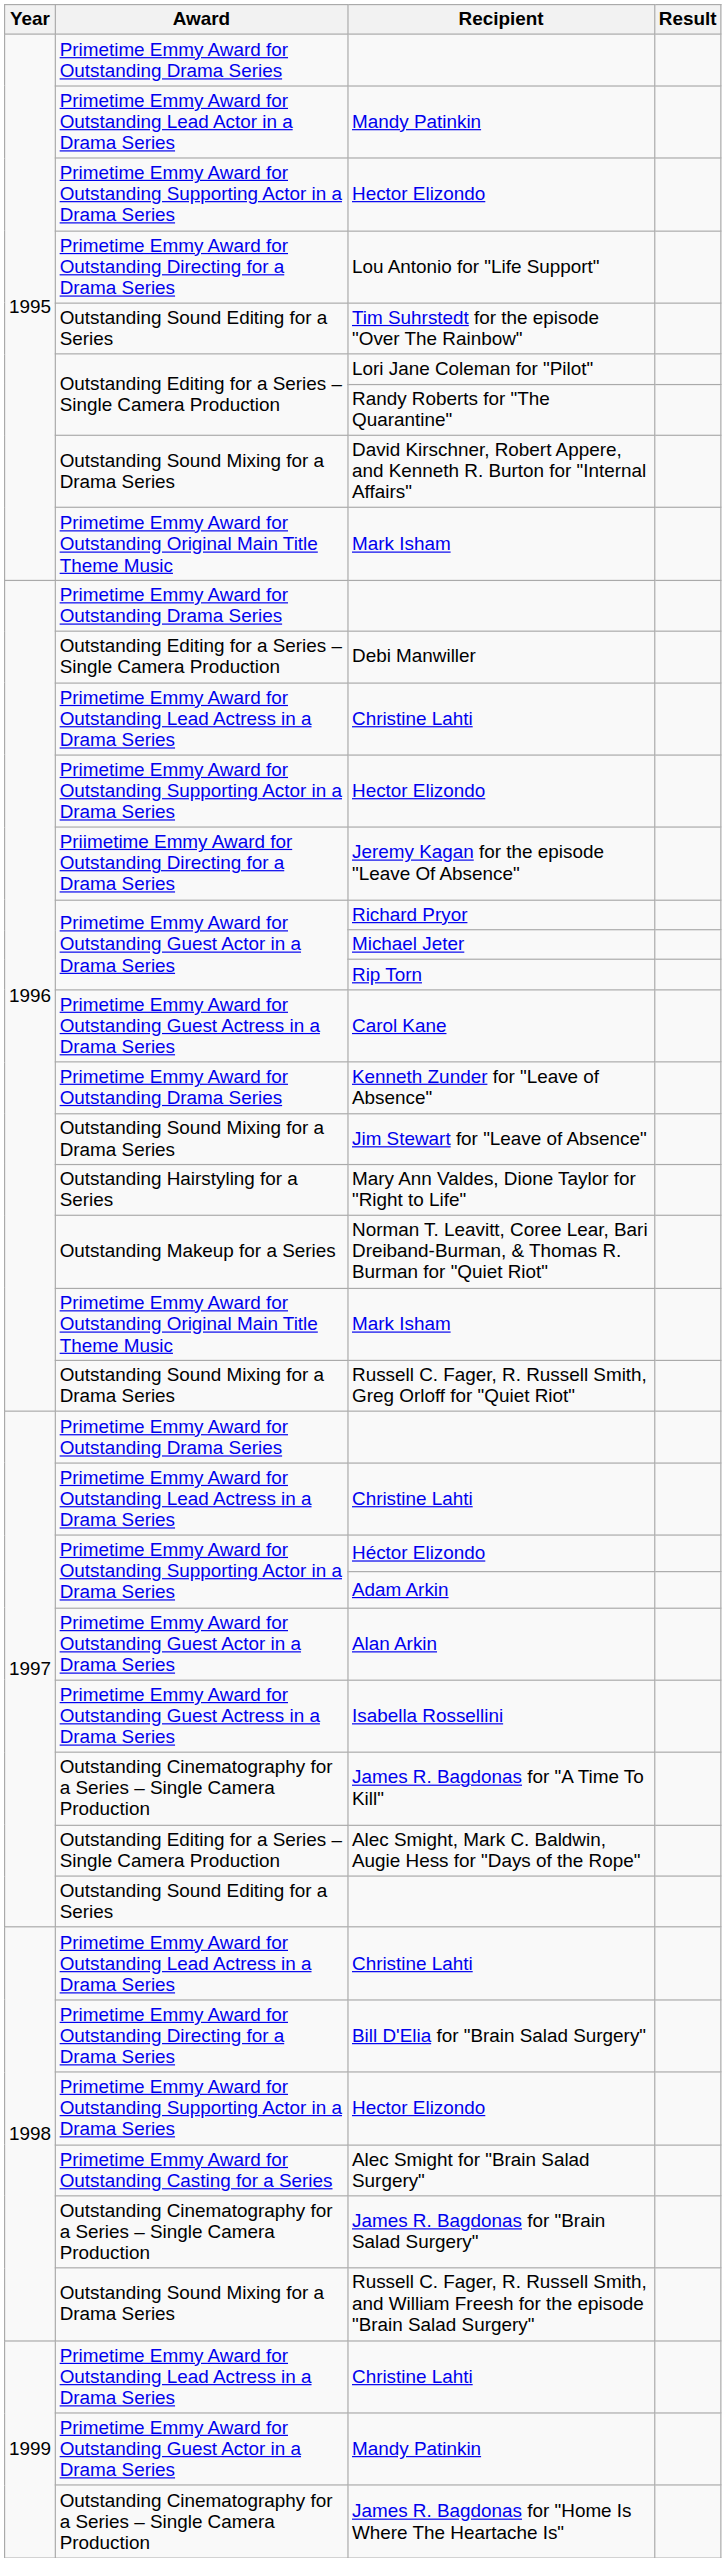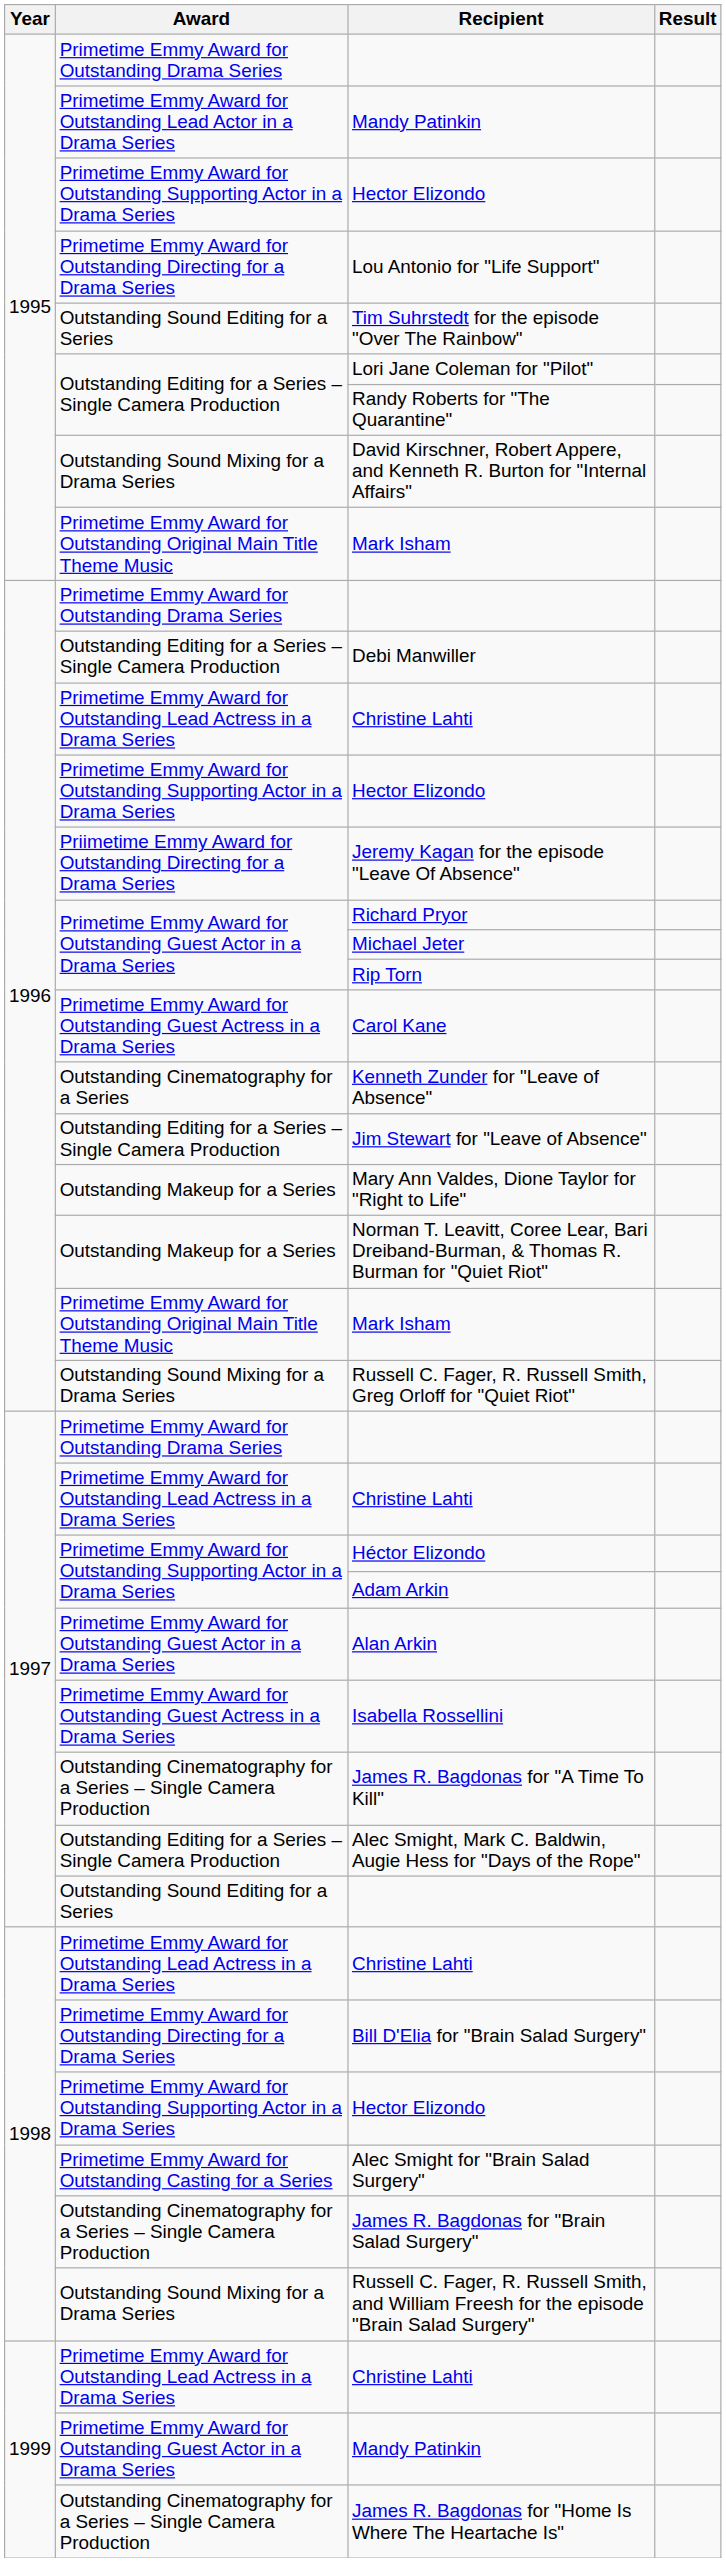 <table class="wikitable">
 <tr>
 <th>Year</th>
 <th>Award</th>
 <th>Recipient</th>
 <th>Result</th>
 </tr>
 <tr>
 <td rowspan=9>1995</td>
 <td><a href='#'>Primetime Emmy Award for Outstanding Drama Series</a></td>
 <td></td>
 <td></td>
 </tr>
 <tr>
 <td><a href='#'>Primetime Emmy Award for Outstanding Lead Actor in a Drama Series</a></td>
 <td><a href='#'>Mandy Patinkin</a></td>
 <td></td>
 </tr>
 <tr>
 <td><a href='#'>Primetime Emmy Award for Outstanding Supporting Actor in a Drama Series</a></td>
 <td><a href='#'>Hector Elizondo</a></td>
 <td></td>
 </tr>
 <tr>
 <td><a href='#'>Primetime Emmy Award for Outstanding Directing for a Drama Series</a></td>
 <td>Lou Antonio for "Life Support"</td>
 <td></td>
 </tr>
 <tr>
 <td>Outstanding Sound Editing for a Series</td>
 <td><a href='#'>Tim Suhrstedt</a> for the episode "Over The Rainbow"</td>
 <td></td>
 </tr>
 <tr>
 <td rowspan=2>Outstanding Editing for a Series – Single Camera Production</td>
 <td>Lori Jane Coleman for "Pilot"</td>
 <td></td>
 </tr>
 <tr>
 <td>Randy Roberts for "The Quarantine"</td>
 <td></td>
 </tr>
 <tr>
 <td>Outstanding Sound Mixing for a Drama Series</td>
 <td>David Kirschner, Robert Appere,  and Kenneth R. Burton  for "Internal Affairs"</td>
 <td></td>
 </tr>
 <tr>
 <td><a href='#'>Primetime Emmy Award for Outstanding Original Main Title Theme Music</a></td>
 <td><a href='#'>Mark Isham</a></td>
 <td></td>
 </tr>
 <tr>
 <td rowspan=15>1996</td>
 <td><a href='#'>Primetime Emmy Award for Outstanding Drama Series</a></td>
 <td></td>
 <td></td>
 </tr>
 <tr>
 <td>Outstanding Editing for a Series – Single Camera Production</td>
 <td>Debi Manwiller</td>
 <td></td>
 </tr>
 <tr>
 <td><a href='#'>Primetime Emmy Award for Outstanding Lead Actress in a Drama Series</a></td>
 <td><a href='#'>Christine Lahti</a></td>
 <td></td>
 </tr>
 <tr>
 <td><a href='#'>Primetime Emmy Award for Outstanding Supporting Actor in a Drama Series</a></td>
 <td><a href='#'>Hector Elizondo</a></td>
 <td></td>
 </tr>
 <tr>
 <td><a href='#'>Priimetime Emmy Award for Outstanding Directing for a Drama Series</a></td>
 <td><a href='#'>Jeremy Kagan</a> for the episode "Leave Of Absence"</td>
 <td></td>
 </tr>
 <tr>
 <td rowspan=3><a href='#'>Primetime Emmy Award for Outstanding Guest Actor in a Drama Series</a></td>
 <td><a href='#'>Richard Pryor</a></td>
 <td></td>
 </tr>
 <tr>
 <td><a href='#'>Michael Jeter</a></td>
 <td></td>
 </tr>
 <tr>
 <td><a href='#'>Rip Torn</a></td>
 <td></td>
 </tr>
 <tr>
 <td><a href='#'>Primetime Emmy Award for Outstanding Guest Actress in a Drama Series</a></td>
 <td><a href='#'>Carol Kane</a></td>
 <td></td>
 </tr>
 <tr>
-<td><a href='#'>Primetime Emmy Award for Outstanding Drama Series</a></td>
+<td>Outstanding Cinematography for a Series</td>
 <td><a href='#'>Kenneth Zunder</a> for "Leave of Absence"</td>
 <td></td>
 </tr>
 <tr>
-<td>Outstanding Sound Mixing for a Drama Series</td>
+<td>Outstanding Editing for a Series – Single Camera Production</td>
 <td><a href='#'>Jim Stewart</a> for "Leave of Absence"</td>
 <td></td>
 </tr>
 <tr>
-<td>Outstanding Hairstyling for a Series</td>
+<td>Outstanding Makeup for a Series</td>
 <td>Mary Ann Valdes, Dione Taylor for "Right to Life"</td>
 <td></td>
 </tr>
 <tr>
 <td>Outstanding Makeup for a Series</td>
 <td>Norman T. Leavitt, Coree Lear, Bari Dreiband-Burman, & Thomas R. Burman for "Quiet Riot"</td>
 <td></td>
 </tr>
 <tr>
 <td><a href='#'>Primetime Emmy Award for Outstanding Original Main Title Theme Music</a></td>
 <td><a href='#'>Mark Isham</a></td>
 <td></td>
 </tr>
 <tr>
 <td>Outstanding Sound Mixing for a Drama Series</td>
 <td>Russell C. Fager, R. Russell Smith, Greg Orloff for "Quiet Riot"</td>
 <td></td>
 </tr>
 <tr>
 <td rowspan=9>1997</td>
 <td><a href='#'>Primetime Emmy Award for Outstanding Drama Series</a></td>
 <td></td>
 <td></td>
 </tr>
 <tr>
 <td><a href='#'>Primetime Emmy Award for Outstanding Lead Actress in a Drama Series</a></td>
 <td><a href='#'>Christine Lahti</a></td>
 <td></td>
 </tr>
 <tr>
 <td rowspan=2><a href='#'>Primetime Emmy Award for Outstanding Supporting Actor in a Drama Series</a></td>
 <td><a href='#'>Héctor Elizondo</a></td>
 <td></td>
 </tr>
 <tr>
 <td><a href='#'>Adam Arkin</a></td>
 <td></td>
 </tr>
 <tr>
 <td><a href='#'>Primetime Emmy Award for Outstanding Guest Actor in a Drama Series</a></td>
 <td><a href='#'>Alan Arkin</a></td>
 <td></td>
 </tr>
 <tr>
 <td><a href='#'>Primetime Emmy Award for Outstanding Guest Actress in a Drama Series</a></td>
 <td><a href='#'>Isabella Rossellini</a></td>
 <td></td>
 </tr>
 <tr>
 <td>Outstanding Cinematography for a Series – Single Camera Production</td>
 <td><a href='#'>James R. Bagdonas</a> for "A Time To Kill"</td>
 <td></td>
 </tr>
 <tr>
 <td>Outstanding Editing for a Series – Single Camera Production</td>
 <td>Alec Smight, Mark C. Baldwin, Augie Hess for "Days of the Rope"</td>
 <td></td>
 </tr>
 <tr>
 <td>Outstanding Sound Editing for a Series</td>
 <td></td>
 <td></td>
 </tr>
 <tr>
 <td rowspan=6>1998</td>
 <td><a href='#'>Primetime Emmy Award for Outstanding Lead Actress in a Drama Series</a></td>
 <td><a href='#'>Christine Lahti</a></td>
 <td></td>
 </tr>
 <tr>
 <td><a href='#'>Primetime Emmy Award for Outstanding Directing for a Drama Series</a></td>
 <td><a href='#'>Bill D'Elia</a> for "Brain Salad Surgery"</td>
 <td></td>
 </tr>
 <tr>
 <td><a href='#'>Primetime Emmy Award for Outstanding Supporting Actor in a Drama Series</a></td>
 <td><a href='#'>Hector Elizondo</a></td>
 <td></td>
 </tr>
 <tr>
 <td><a href='#'>Primetime Emmy Award for Outstanding Casting for a Series</a></td>
 <td>Alec Smight for "Brain Salad Surgery"</td>
 <td></td>
 </tr>
 <tr>
 <td>Outstanding Cinematography for a Series – Single Camera Production</td>
 <td><a href='#'>James R. Bagdonas</a> for "Brain Salad Surgery"</td>
 <td></td>
 </tr>
 <tr>
 <td>Outstanding Sound Mixing for a Drama Series</td>
 <td>Russell C. Fager, R. Russell Smith, and William Freesh for the episode "Brain Salad Surgery"</td>
 <td></td>
 </tr>
 <tr>
 <td rowspan=3>1999</td>
 <td><a href='#'>Primetime Emmy Award for Outstanding Lead Actress in a Drama Series</a></td>
 <td><a href='#'>Christine Lahti</a></td>
 <td></td>
 </tr>
 <tr>
 <td><a href='#'>Primetime Emmy Award for Outstanding Guest Actor in a Drama Series</a></td>
 <td><a href='#'>Mandy Patinkin</a></td>
 <td></td>
 </tr>
 <tr>
 <td>Outstanding Cinematography for a Series – Single Camera Production</td>
 <td><a href='#'>James R. Bagdonas</a> for "Home Is Where The Heartache Is"</td>
 <td></td>
 </tr>
 </table>
